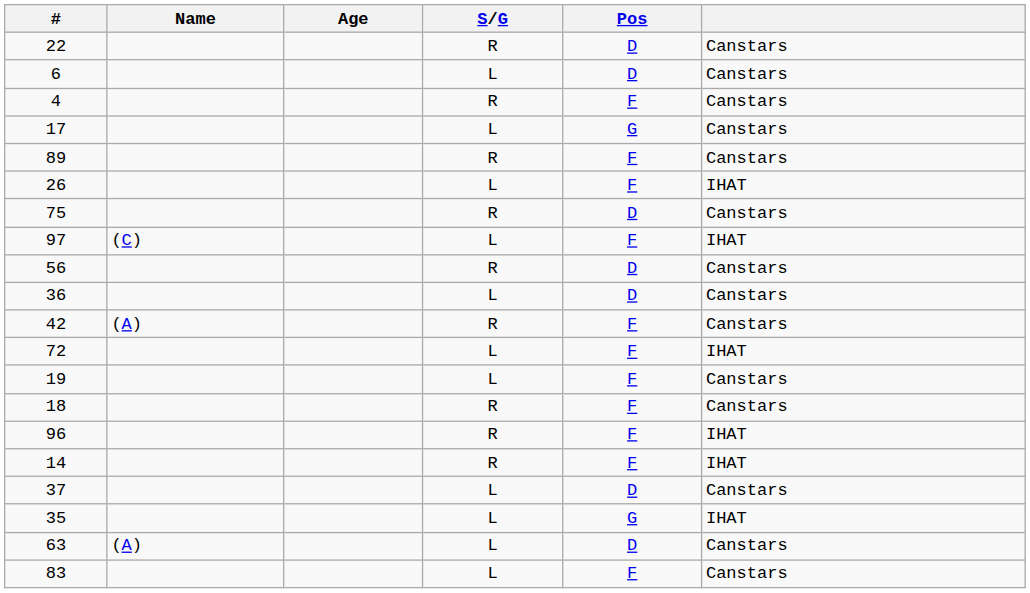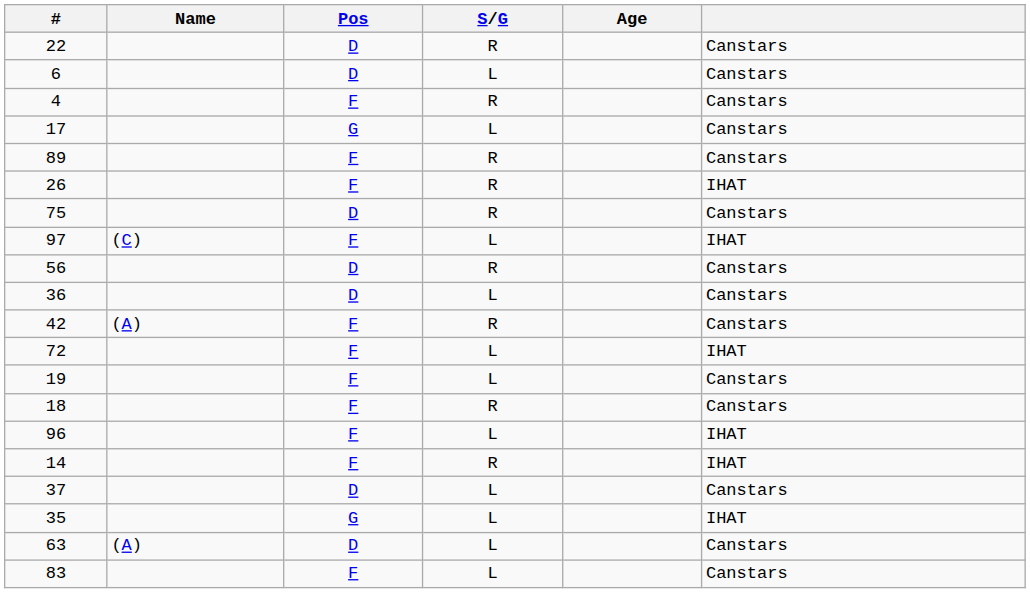 <table class="wikitable sortable" style="width:60em; text-align: center">
 <tr>
 <th>#</th>
 <th>Name</th>
+<th><a href='#'>Pos</a></th>
+<th><a href='#'>S</a>/<a href='#'>G</a></th>
 <th>Age</th>
-<th><a href='#'>S</a>/<a href='#'>G</a></th>
-<th><a href='#'>Pos</a></th>
 <th></th>
 </tr>
 <tr>
 <td>22</td>
 <td align="left"></td>
+<td><a href='#'>D</a></td>
+<td>R</td>
 <td align="left"></td>
-<td>R</td>
-<td><a href='#'>D</a></td>
 <td align="left">Canstars</td>
 </tr>
 <tr>
 <td>6</td>
 <td align="left"></td>
+<td><a href='#'>D</a></td>
+<td>L</td>
 <td align="left"></td>
-<td>L</td>
-<td><a href='#'>D</a></td>
 <td align="left">Canstars</td>
 </tr>
 <tr>
 <td>4</td>
 <td align="left"></td>
+<td><a href='#'>F</a></td>
+<td>R</td>
 <td align="left"></td>
-<td>R</td>
-<td><a href='#'>F</a></td>
 <td align="left">Canstars</td>
 </tr>
 <tr>
 <td>17</td>
 <td align="left"></td>
+<td><a href='#'>G</a></td>
+<td>L</td>
 <td align="left"></td>
-<td>L</td>
-<td><a href='#'>G</a></td>
 <td align="left">Canstars</td>
 </tr>
 <tr>
 <td>89</td>
 <td align="left"></td>
+<td><a href='#'>F</a></td>
+<td>R</td>
 <td align="left"></td>
-<td>R</td>
-<td><a href='#'>F</a></td>
 <td align="left">Canstars</td>
 </tr>
 <tr>
 <td>26</td>
 <td align="left"></td>
+<td><a href='#'>F</a></td>
+<td>R</td>
 <td align="left"></td>
-<td>L</td>
-<td><a href='#'>F</a></td>
 <td align="left">IHAT</td>
 </tr>
 <tr>
 <td>75</td>
 <td align="left"></td>
+<td><a href='#'>D</a></td>
+<td>R</td>
 <td align="left"></td>
-<td>R</td>
-<td><a href='#'>D</a></td>
 <td align="left">Canstars</td>
 </tr>
 <tr>
 <td>97</td>
 <td align="left"> (<a href='#'>C</a>)</td>
+<td><a href='#'>F</a></td>
+<td>L</td>
 <td align="left"></td>
-<td>L</td>
-<td><a href='#'>F</a></td>
 <td align="left">IHAT</td>
 </tr>
 <tr>
 <td>56</td>
 <td align="left"></td>
+<td><a href='#'>D</a></td>
+<td>R</td>
 <td align="left"></td>
-<td>R</td>
-<td><a href='#'>D</a></td>
 <td align="left">Canstars</td>
 </tr>
 <tr>
 <td>36</td>
 <td align="left"></td>
+<td><a href='#'>D</a></td>
+<td>L</td>
 <td align="left"></td>
-<td>L</td>
-<td><a href='#'>D</a></td>
 <td align="left">Canstars</td>
 </tr>
 <tr>
 <td>42</td>
 <td align="left"> (<a href='#'>A</a>)</td>
+<td><a href='#'>F</a></td>
+<td>R</td>
 <td align="left"></td>
-<td>R</td>
-<td><a href='#'>F</a></td>
 <td align="left">Canstars</td>
 </tr>
 <tr>
 <td>72</td>
 <td align="left"></td>
+<td><a href='#'>F</a></td>
+<td>L</td>
 <td align="left"></td>
-<td>L</td>
-<td><a href='#'>F</a></td>
 <td align="left">IHAT</td>
 </tr>
 <tr>
 <td>19</td>
 <td align="left"></td>
+<td><a href='#'>F</a></td>
+<td>L</td>
 <td align="left"></td>
-<td>L</td>
-<td><a href='#'>F</a></td>
 <td align="left">Canstars</td>
 </tr>
 <tr>
 <td>18</td>
 <td align="left"></td>
+<td><a href='#'>F</a></td>
+<td>R</td>
 <td align="left"></td>
-<td>R</td>
-<td><a href='#'>F</a></td>
 <td align="left">Canstars</td>
 </tr>
 <tr>
 <td>96</td>
 <td align="left"></td>
+<td><a href='#'>F</a></td>
+<td>L</td>
 <td align="left"></td>
-<td>R</td>
-<td><a href='#'>F</a></td>
 <td align="left">IHAT</td>
 </tr>
 <tr>
 <td>14</td>
 <td align="left"></td>
+<td><a href='#'>F</a></td>
+<td>R</td>
 <td align="left"></td>
-<td>R</td>
-<td><a href='#'>F</a></td>
 <td align="left">IHAT</td>
 </tr>
 <tr>
 <td>37</td>
 <td align="left"></td>
+<td><a href='#'>D</a></td>
+<td>L</td>
 <td align="left"></td>
-<td>L</td>
-<td><a href='#'>D</a></td>
 <td align="left">Canstars</td>
 </tr>
 <tr>
 <td>35</td>
 <td align="left"></td>
+<td><a href='#'>G</a></td>
+<td>L</td>
 <td align="left"></td>
-<td>L</td>
-<td><a href='#'>G</a></td>
 <td align="left">IHAT</td>
 </tr>
 <tr>
 <td>63</td>
 <td align="left"> (<a href='#'>A</a>)</td>
+<td><a href='#'>D</a></td>
+<td>L</td>
 <td align="left"></td>
-<td>L</td>
-<td><a href='#'>D</a></td>
 <td align="left">Canstars</td>
 </tr>
 <tr>
 <td>83</td>
 <td align="left"></td>
+<td><a href='#'>F</a></td>
+<td>L</td>
 <td align="left"></td>
-<td>L</td>
-<td><a href='#'>F</a></td>
 <td align="left">Canstars</td>
 </tr>
 </table>
